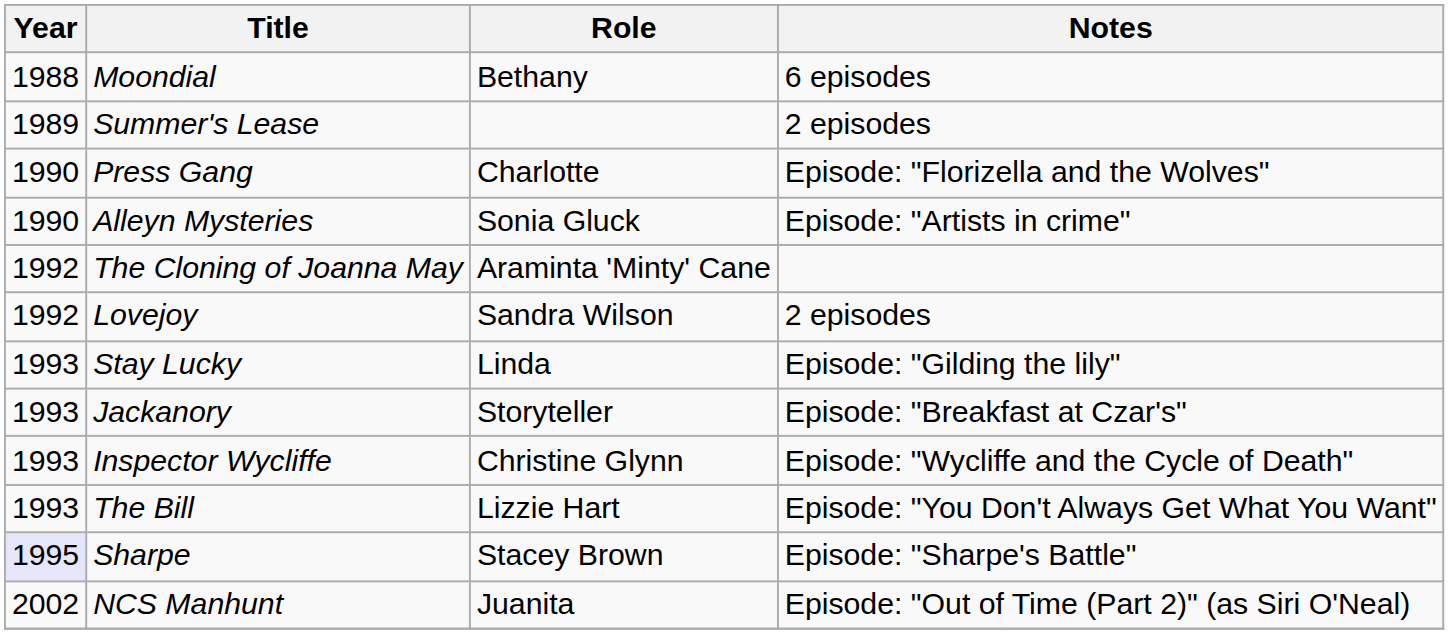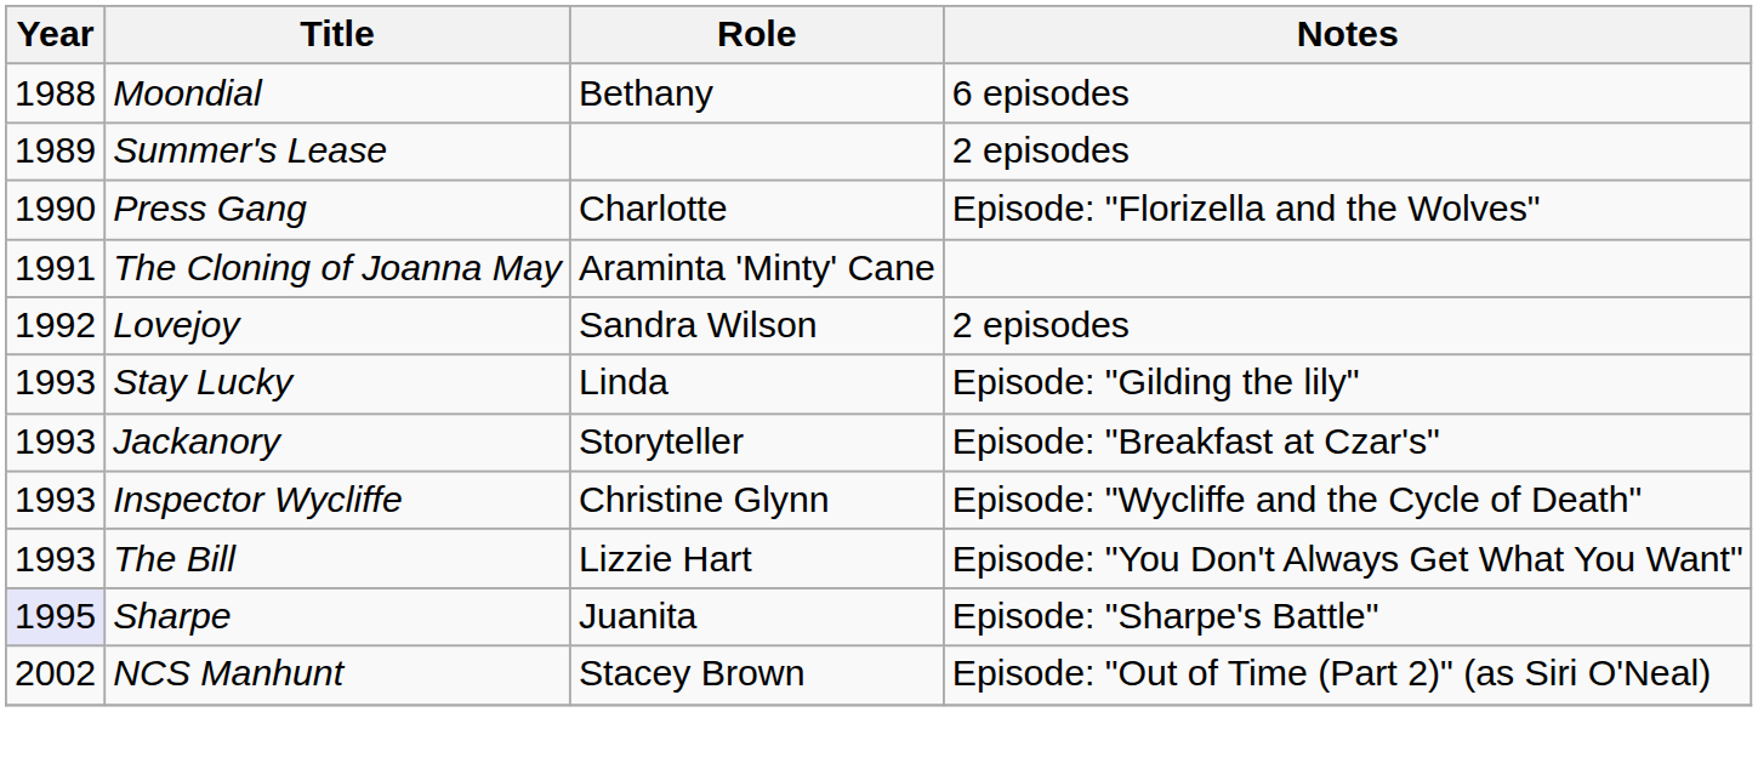 <table class="wikitable sortable">
 <tr>
 <th>Year</th>
 <th>Title</th>
 <th>Role</th>
 <th>Notes</th>
 </tr>
 <tr>
 <td>1988</td>
 <td><em>Moondial</em></td>
 <td>Bethany</td>
 <td>6 episodes</td>
 </tr>
 <tr>
 <td>1989</td>
 <td><em>Summer's Lease</em></td>
 <td></td>
 <td>2 episodes</td>
 </tr>
 <tr>
 <td>1990</td>
 <td><em>Press Gang</em></td>
 <td>Charlotte</td>
 <td>Episode: "Florizella and the Wolves"</td>
 </tr>
 <tr>
-<td>1990</td>
-<td><em>Alleyn Mysteries</em></td>
-<td>Sonia Gluck</td>
-<td>Episode: "Artists in crime"</td>
-</tr>
-<tr>
-<td>1992</td>
+<td>1991</td>
 <td><em>The Cloning of Joanna May</em></td>
 <td>Araminta 'Minty' Cane</td>
 <td></td>
 </tr>
 <tr>
 <td>1992</td>
 <td><em>Lovejoy</em></td>
 <td>Sandra Wilson</td>
 <td>2 episodes</td>
 </tr>
 <tr>
 <td>1993</td>
 <td><em>Stay Lucky</em></td>
 <td>Linda</td>
 <td>Episode: "Gilding the lily"</td>
 </tr>
 <tr>
 <td>1993</td>
 <td><em>Jackanory</em></td>
 <td>Storyteller</td>
 <td>Episode: "Breakfast at Czar's"</td>
 </tr>
 <tr>
 <td>1993</td>
 <td><em>Inspector Wycliffe</em></td>
 <td>Christine Glynn</td>
 <td>Episode: "Wycliffe and the Cycle of Death"</td>
 </tr>
 <tr>
 <td>1993</td>
 <td><em>The Bill</em></td>
 <td>Lizzie Hart</td>
 <td>Episode: "You Don't Always Get What You Want"</td>
 </tr>
 <tr>
 <td style="background: lavender;">1995</td>
 <td><em>Sharpe</em></td>
-<td>Stacey Brown</td>
+<td>Juanita</td>
 <td>Episode: "Sharpe's Battle"</td>
 </tr>
 <tr>
 <td>2002</td>
 <td><em>NCS Manhunt</em></td>
-<td>Juanita</td>
+<td>Stacey Brown</td>
 <td>Episode: "Out of Time (Part 2)" (as Siri O'Neal)</td>
 </tr>
 <tr>
 </tr>
 </table>
